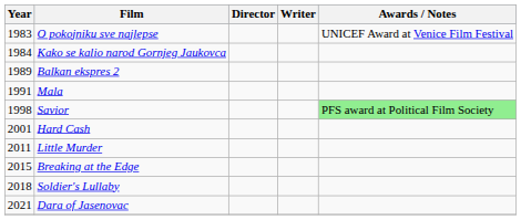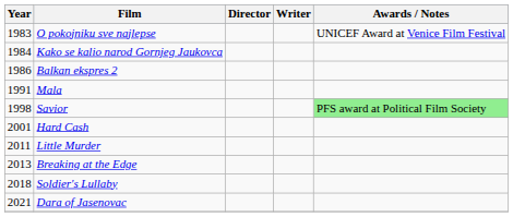 <table class="wikitable sortable">
 <tr style="background:#b0c4de; text-align:center;">
 <th>Year</th>
 <th>Film</th>
 <th>Director</th>
 <th>Writer</th>
 <th>Awards / Notes</th>
 </tr>
 <tr>
 <td>1983</td>
 <td><em><a href='#'>O pokojniku sve najlepse</a></em></td>
 <td></td>
 <td></td>
 <td>UNICEF Award at <a href='#'>Venice Film Festival</a></td>
 </tr>
 <tr>
 <td>1984</td>
 <td><em><a href='#'>Kako se kalio narod Gornjeg Jaukovca</a></em></td>
 <td></td>
 <td></td>
 <td></td>
 </tr>
 <tr>
-<td>1989</td>
+<td>1986</td>
 <td><em><a href='#'>Balkan ekspres 2</a></em></td>
 <td></td>
 <td></td>
 <td></td>
 </tr>
 <tr>
 <td>1991</td>
 <td><em><a href='#'>Mala</a></em></td>
 <td></td>
 <td></td>
 <td></td>
 </tr>
 <tr>
 <td>1998</td>
 <td><em><a href='#'>Savior</a></em></td>
 <td></td>
 <td></td>
 <td style="background: lightgreen;">PFS award at Political Film Society</td>
 </tr>
 <tr>
 <td>2001</td>
 <td><em><a href='#'>Hard Cash</a></em></td>
 <td></td>
 <td></td>
 <td></td>
 </tr>
 <tr>
 <td>2011</td>
 <td><em><a href='#'>Little Murder</a></em></td>
 <td></td>
 <td></td>
 <td></td>
 </tr>
 <tr>
-<td>2015</td>
+<td>2013</td>
 <td><em><a href='#'>Breaking at the Edge</a></em></td>
 <td></td>
 <td></td>
 <td></td>
 </tr>
 <tr>
 <td>2018</td>
 <td><em><a href='#'>Soldier's Lullaby</a></em></td>
 <td></td>
 <td></td>
 <td></td>
 </tr>
 <tr>
 <td>2021</td>
 <td><em><a href='#'>Dara of Jasenovac</a></em></td>
 <td></td>
 <td></td>
 <td></td>
 </tr>
 <tr>
 </tr>
 </table>
